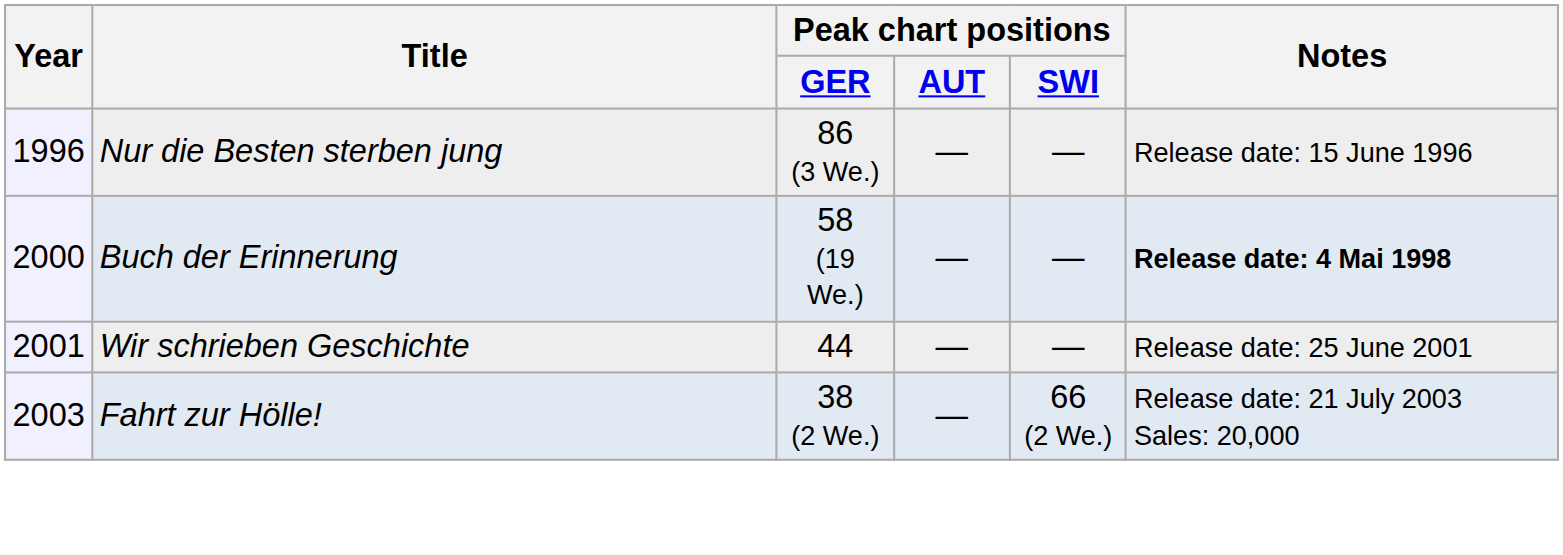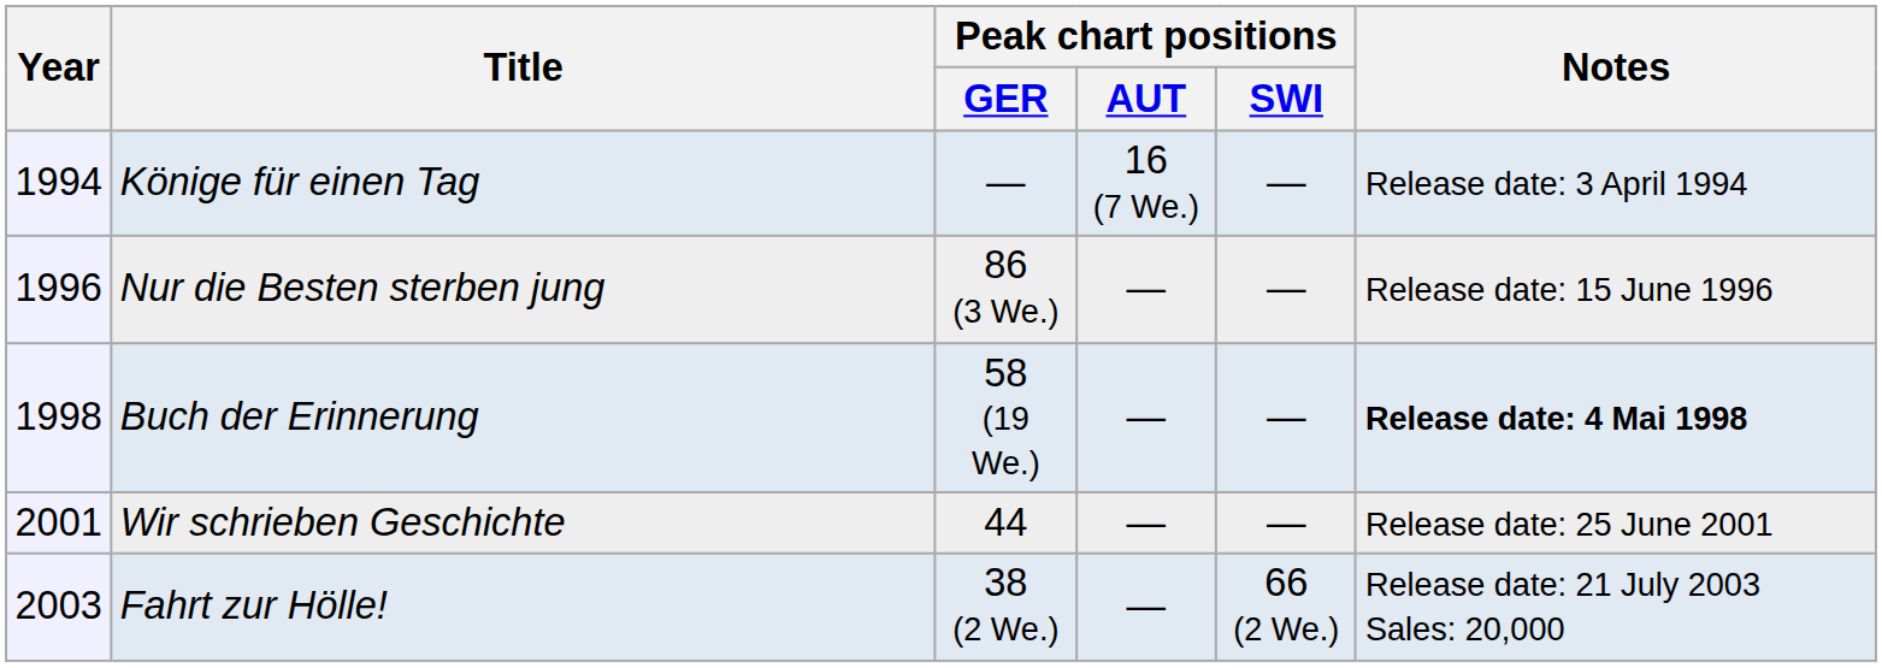 <table class="wikitable">
 <tr class="hintergrundfarbe8">
 <th rowspan="2">Year</th>
 <th style="width:330px;" rowspan="2">Title</th>
 <th colspan="3">Peak chart positions </th>
 <th style="width:205px;" rowspan="2">Notes</th>
 </tr>
 <tr class="hintergrundfarbe8">
 <th style="width:50px;"><a href='#'>GER</a></th>
 <th style="width:50px;"><a href='#'>AUT</a></th>
 <th style="width:50px;"><a href='#'>SWI</a></th>
 </tr>
+<tr style="background:#e1e9f3;">
+<td style="background:#f0f0ff;">1994</td>
+<td><em>Könige für einen Tag</em></td>
+<td style="text-align:center;" >—</td>
+<td style="text-align:center;" >16<br><small>(7 We.)</small></td>
+<td style="text-align:center;" >—</td>
+<td><small>Release date: 3 April 1994</small></td>
+</tr>
 <tr style="background:#eee;">
 <td style="background:#f0f0ff;">1996</td>
 <td><em>Nur die Besten sterben jung</em></td>
 <td style="text-align:center;" >86<br><small>(3 We.)</small></td>
 <td style="text-align:center;" >—</td>
 <td style="text-align:center;" >—</td>
 <td><small>Release date: 15 June 1996</small></td>
 </tr>
 <tr style="background:#e1e9f3;">
-<td style="background:#f0f0ff;">2000</td>
+<td style="background:#f0f0ff;">1998</td>
 <td><em>Buch der Erinnerung</em></td>
 <td style="text-align:center;" >58 <br><small>(19 We.)</small></td>
 <td style="text-align:center;" >—</td>
 <td style="text-align:center;" >—</td>
 <td><strong><small>Release date: 4 Mai 1998</small></strong></td>
 </tr>
 <tr style="background:#eee;">
 <td style="background:#f0f0ff;">2001</td>
 <td><em>Wir schrieben Geschichte</em></td>
 <td style="text-align:center;" >44</td>
 <td style="text-align:center;" >—</td>
 <td style="text-align:center;" >—</td>
 <td><small>Release date: 25 June 2001</small></td>
 </tr>
 <tr style="background:#e1e9f3;">
 <td style="background:#f0f0ff;">2003</td>
 <td><em>Fahrt zur Hölle!</em></td>
 <td style="text-align:center;" >38 <br><small>(2 We.)</small></td>
 <td style="text-align:center;" >—</td>
 <td style="text-align:center;" >66 <br><small>(2 We.)</small></td>
 <td><small>Release date: 21 July 2003 <br>Sales: 20,000</small></td>
 </tr>
 </table>
